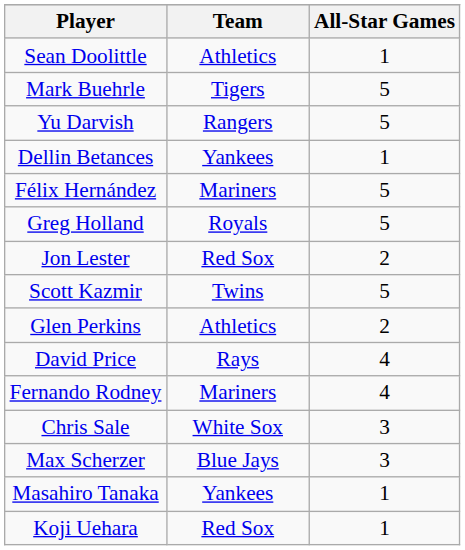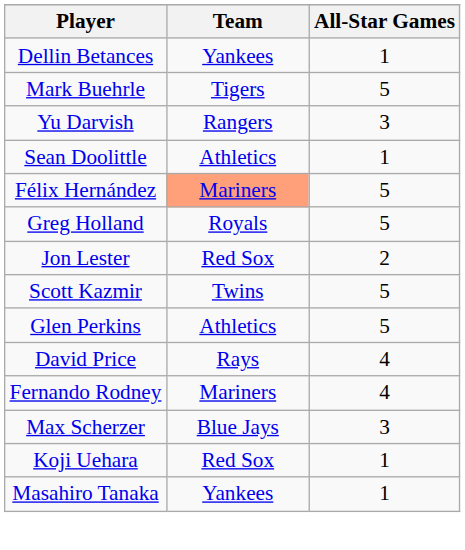 <table class="wikitable sortable" style="text-align:center;">
 <tr>
 </tr>
 <tr>
 <th>Player</th>
 <th style="width:100px;">Team</th>
 <th>All-Star Games</th>
 </tr>
 <tr>
-<td><a href='#'>Sean Doolittle</a></td>
-<td><a href='#'>Athletics</a></td>
+<td><a href='#'>Dellin Betances</a></td>
+<td><a href='#'>Yankees</a></td>
 <td>1</td>
 </tr>
 <tr>
 <td><a href='#'>Mark Buehrle</a></td>
 <td><a href='#'>Tigers</a></td>
 <td>5</td>
 </tr>
 <tr>
 <td><a href='#'>Yu Darvish</a></td>
 <td><a href='#'>Rangers</a></td>
-<td>5</td>
+<td>3</td>
 </tr>
 <tr>
-<td><a href='#'>Dellin Betances</a></td>
-<td><a href='#'>Yankees</a></td>
+<td><a href='#'>Sean Doolittle</a></td>
+<td><a href='#'>Athletics</a></td>
 <td>1</td>
 </tr>
 <tr>
 <td><a href='#'>Félix Hernández</a></td>
-<td><a href='#'>Mariners</a></td>
+<td style="background: lightsalmon;"><a href='#'>Mariners</a></td>
 <td>5</td>
 </tr>
 <tr>
 <td><a href='#'>Greg Holland</a></td>
 <td><a href='#'>Royals</a></td>
 <td>5</td>
 </tr>
 <tr>
 <td><a href='#'>Jon Lester</a></td>
 <td><a href='#'>Red Sox</a></td>
 <td>2</td>
 </tr>
 <tr>
 <td><a href='#'>Scott Kazmir</a></td>
 <td><a href='#'>Twins</a></td>
 <td>5</td>
 </tr>
 <tr>
 <td><a href='#'>Glen Perkins</a></td>
 <td><a href='#'>Athletics</a></td>
-<td>2</td>
+<td>5</td>
 </tr>
 <tr>
 <td><a href='#'>David Price</a></td>
 <td><a href='#'>Rays</a></td>
 <td>4</td>
 </tr>
 <tr>
 <td><a href='#'>Fernando Rodney</a></td>
 <td><a href='#'>Mariners</a></td>
 <td>4</td>
 </tr>
 <tr>
-<td><a href='#'>Chris Sale</a></td>
-<td><a href='#'>White Sox</a></td>
+<td><a href='#'>Max Scherzer</a></td>
+<td><a href='#'>Blue Jays</a></td>
 <td>3</td>
 </tr>
 <tr>
-<td><a href='#'>Max Scherzer</a></td>
-<td><a href='#'>Blue Jays</a></td>
-<td>3</td>
+<td><a href='#'>Koji Uehara</a></td>
+<td><a href='#'>Red Sox</a></td>
+<td>1</td>
 </tr>
 <tr>
 <td><a href='#'>Masahiro Tanaka</a></td>
 <td><a href='#'>Yankees</a></td>
 <td>1</td>
 </tr>
-<tr>
-<td><a href='#'>Koji Uehara</a></td>
-<td><a href='#'>Red Sox</a></td>
-<td>1</td>
-</tr>
 </table>
